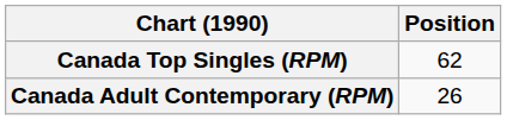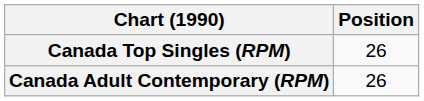 <table class="wikitable plainrowheaders" style="text-align:center">
 <tr>
 <th>Chart (1990)</th>
 <th>Position</th>
 </tr>
 <tr>
 <th scope="row">Canada Top Singles (<em>RPM</em>)</th>
-<td>62</td>
+<td>26</td>
 </tr>
 <tr>
 <th scope="row">Canada Adult Contemporary (<em>RPM</em>)</th>
 <td>26</td>
 </tr>
 </table>
